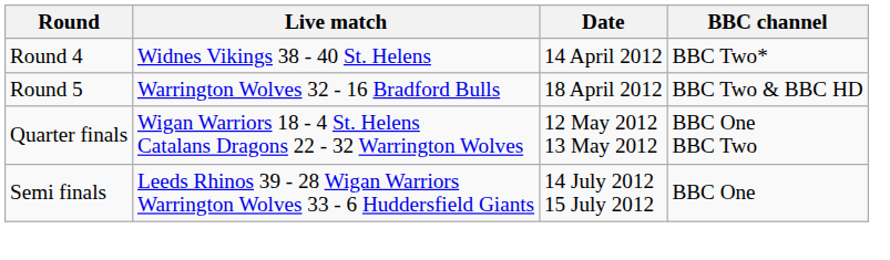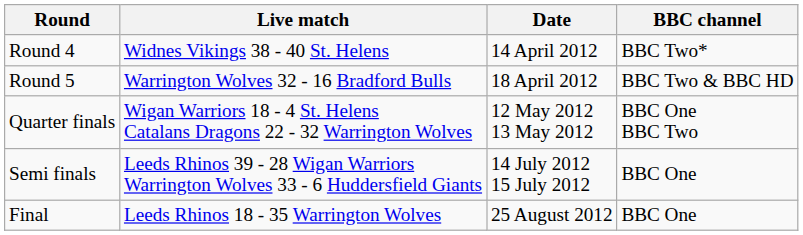 <table class="wikitable">
 <tr>
 <th>Round</th>
 <th>Live match</th>
 <th>Date</th>
 <th>BBC channel</th>
 </tr>
 <tr>
 <td>Round 4</td>
 <td><a href='#'>Widnes Vikings</a> 38 - 40 <a href='#'>St. Helens</a></td>
 <td>14 April 2012</td>
 <td>BBC Two*</td>
 </tr>
 <tr>
 <td>Round 5</td>
 <td><a href='#'>Warrington Wolves</a> 32 - 16 <a href='#'>Bradford Bulls</a></td>
 <td>18 April 2012</td>
 <td>BBC Two & BBC HD</td>
 </tr>
 <tr>
 <td>Quarter finals</td>
 <td><a href='#'>Wigan Warriors</a> 18 - 4 <a href='#'>St. Helens</a><br><a href='#'>Catalans Dragons</a> 22 - 32 <a href='#'>Warrington Wolves</a></td>
 <td>12 May 2012<br>13 May 2012</td>
 <td>BBC One<br>BBC Two</td>
 </tr>
 <tr>
 <td>Semi finals</td>
 <td><a href='#'>Leeds Rhinos</a> 39 - 28 <a href='#'>Wigan Warriors</a><br><a href='#'>Warrington Wolves</a> 33 - 6 <a href='#'>Huddersfield Giants</a></td>
 <td>14 July 2012<br>15 July 2012</td>
 <td>BBC One</td>
 </tr>
+<tr>
+<td>Final</td>
+<td><a href='#'>Leeds Rhinos</a> 18 - 35 <a href='#'>Warrington Wolves</a></td>
+<td>25 August 2012</td>
+<td>BBC One</td>
+</tr>
 </table>
